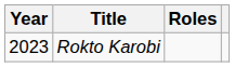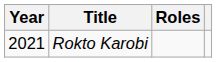 <table class="wikitable sortable">
 <tr>
 <th>Year</th>
 <th>Title</th>
 <th>Roles</th>
 <th></th>
 </tr>
 <tr>
-<td>2023</td>
+<td>2021</td>
 <td><em>Rokto Karobi</em></td>
 <td></td>
 <td></td>
 </tr>
 </table>
